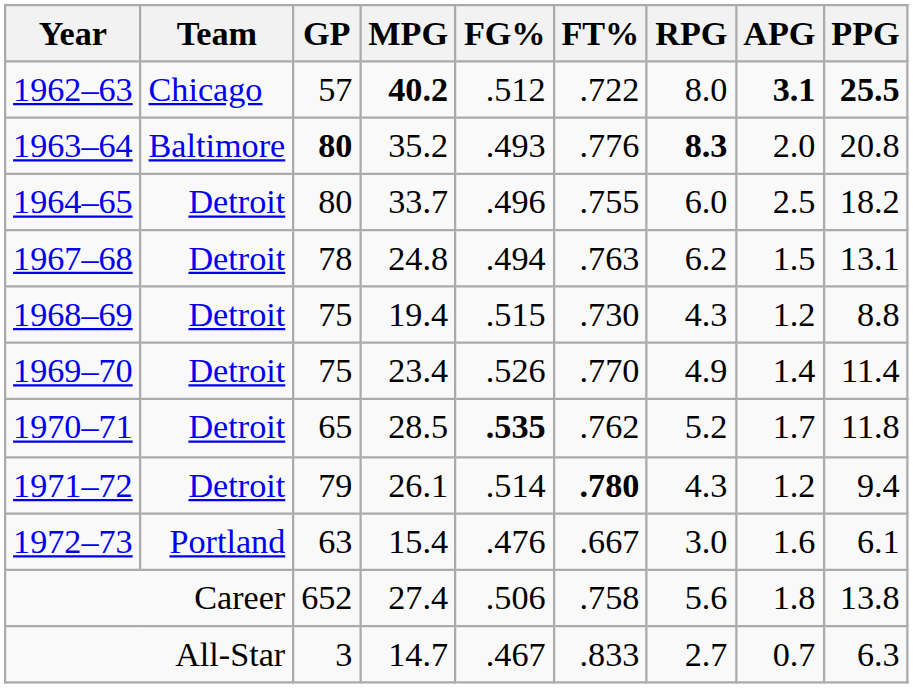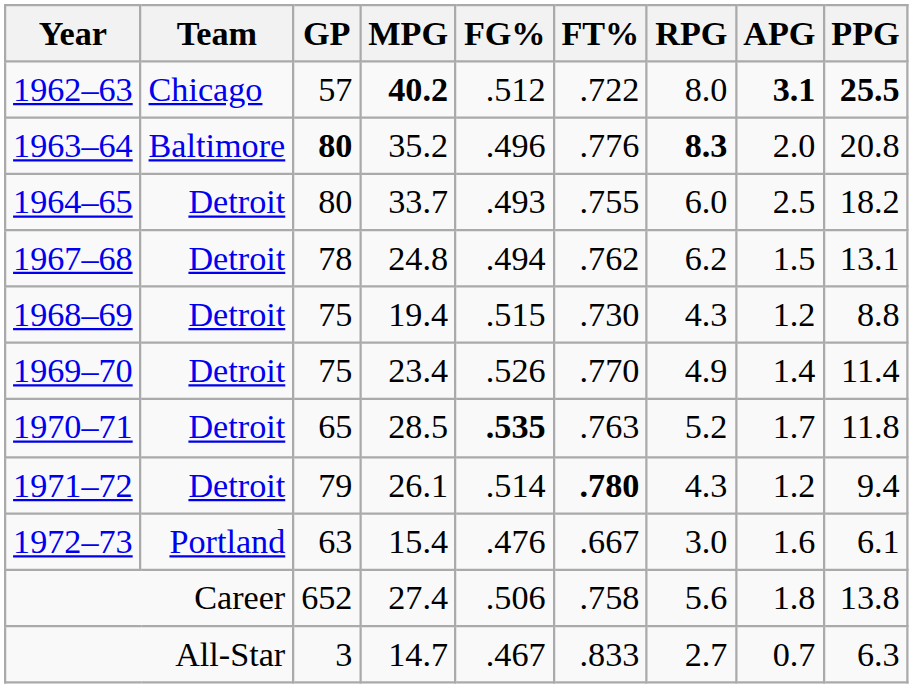 <table class="wikitable sortable" style="font-size:95%; text-align:right;">
 <tr>
 <th>Year</th>
 <th>Team</th>
 <th>GP</th>
 <th>MPG</th>
 <th>FG%</th>
 <th>FT%</th>
 <th>RPG</th>
 <th>APG</th>
 <th>PPG</th>
 </tr>
 <tr>
 <td style="text-align:left;"><a href='#'>1962–63</a></td>
 <td style="text-align:left;"><a href='#'>Chicago</a></td>
 <td>57</td>
 <td><strong>40.2</strong></td>
 <td>.512</td>
 <td>.722</td>
 <td>8.0</td>
 <td><strong>3.1</strong></td>
 <td><strong>25.5</strong></td>
 </tr>
 <tr>
 <td><a href='#'>1963–64</a></td>
 <td><a href='#'>Baltimore</a></td>
 <td><strong>80</strong></td>
 <td>35.2</td>
-<td>.493</td>
+<td>.496</td>
 <td>.776</td>
 <td><strong>8.3</strong></td>
 <td>2.0</td>
 <td>20.8</td>
 </tr>
 <tr>
 <td><a href='#'>1964–65</a></td>
 <td><a href='#'>Detroit</a></td>
 <td>80</td>
 <td>33.7</td>
-<td>.496</td>
+<td>.493</td>
 <td>.755</td>
 <td>6.0</td>
 <td>2.5</td>
 <td>18.2</td>
 </tr>
 <tr>
 <td><a href='#'>1967–68</a></td>
 <td><a href='#'>Detroit</a></td>
 <td>78</td>
 <td>24.8</td>
 <td>.494</td>
-<td>.763</td>
+<td>.762</td>
 <td>6.2</td>
 <td>1.5</td>
 <td>13.1</td>
 </tr>
 <tr>
 <td><a href='#'>1968–69</a></td>
 <td><a href='#'>Detroit</a></td>
 <td>75</td>
 <td>19.4</td>
 <td>.515</td>
 <td>.730</td>
 <td>4.3</td>
 <td>1.2</td>
 <td>8.8</td>
 </tr>
 <tr>
 <td><a href='#'>1969–70</a></td>
 <td><a href='#'>Detroit</a></td>
 <td>75</td>
 <td>23.4</td>
 <td>.526</td>
 <td>.770</td>
 <td>4.9</td>
 <td>1.4</td>
 <td>11.4</td>
 </tr>
 <tr>
 <td><a href='#'>1970–71</a></td>
 <td><a href='#'>Detroit</a></td>
 <td>65</td>
 <td>28.5</td>
 <td><strong>.535</strong></td>
-<td>.762</td>
+<td>.763</td>
 <td>5.2</td>
 <td>1.7</td>
 <td>11.8</td>
 </tr>
 <tr>
 <td><a href='#'>1971–72</a></td>
 <td><a href='#'>Detroit</a></td>
 <td>79</td>
 <td>26.1</td>
 <td>.514</td>
 <td><strong>.780</strong></td>
 <td>4.3</td>
 <td>1.2</td>
 <td>9.4</td>
 </tr>
 <tr>
 <td><a href='#'>1972–73</a></td>
 <td><a href='#'>Portland</a></td>
 <td>63</td>
 <td>15.4</td>
 <td>.476</td>
 <td>.667</td>
 <td>3.0</td>
 <td>1.6</td>
 <td>6.1</td>
 </tr>
 <tr>
 <td colspan="2">Career</td>
 <td>652</td>
 <td>27.4</td>
 <td>.506</td>
 <td>.758</td>
 <td>5.6</td>
 <td>1.8</td>
 <td>13.8</td>
 </tr>
 <tr>
 <td colspan="2">All-Star</td>
 <td>3</td>
 <td>14.7</td>
 <td>.467</td>
 <td>.833</td>
 <td>2.7</td>
 <td>0.7</td>
 <td>6.3</td>
 </tr>
 </table>
